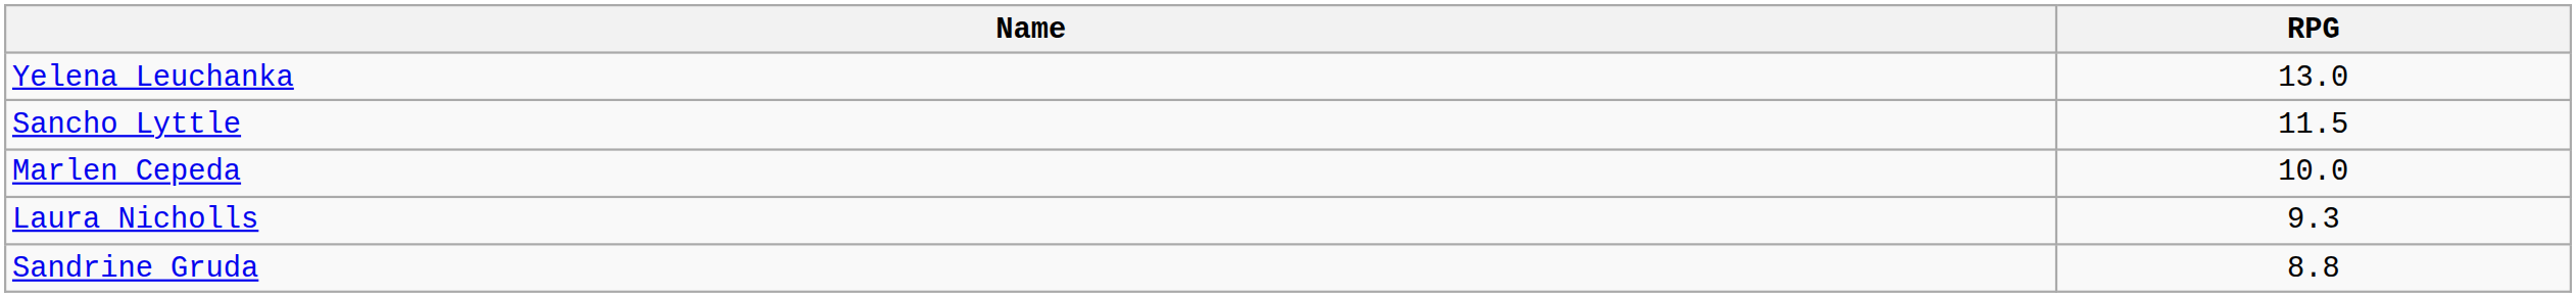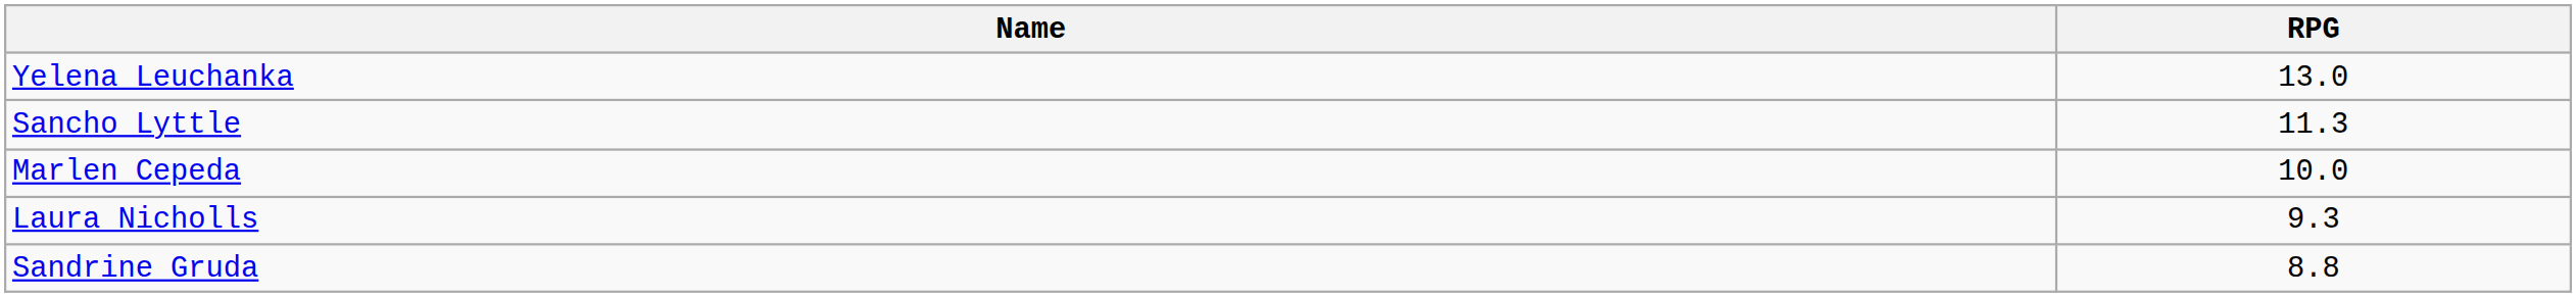 <table class=wikitable width="90%">
 <tr>
 <th width="80%">Name</th>
 <th width="20%">RPG</th>
 </tr>
 <tr>
 <td> <a href='#'>Yelena Leuchanka</a></td>
 <td align=center>13.0</td>
 </tr>
 <tr>
 <td> <a href='#'>Sancho Lyttle</a></td>
-<td align=center>11.5</td>
+<td align=center>11.3</td>
 </tr>
 <tr>
 <td> <a href='#'>Marlen Cepeda</a></td>
 <td align=center>10.0</td>
 </tr>
 <tr>
 <td> <a href='#'>Laura Nicholls</a></td>
 <td align=center>9.3</td>
 </tr>
 <tr>
 <td> <a href='#'>Sandrine Gruda</a></td>
 <td align=center>8.8</td>
 </tr>
 </table>
